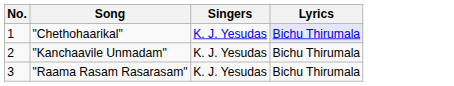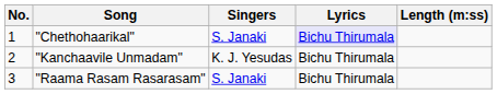 <table class="wikitable" style="font-size:95%;">
 <tr>
 <th>No.</th>
 <th>Song</th>
 <th>Singers</th>
 <th>Lyrics</th>
+<th>Length (m:ss)</th>
 </tr>
 <tr>
 <td>1</td>
 <td>"Chethohaarikal"</td>
-<td><a href='#'>K. J. Yesudas</a></td>
+<td><a href='#'>S. Janaki</a></td>
 <td style="background: lavender;"><a href='#'>Bichu Thirumala</a></td>
+<td></td>
 </tr>
 <tr>
 <td>2</td>
 <td>"Kanchaavile Unmadam"</td>
 <td>K. J. Yesudas</td>
 <td>Bichu Thirumala</td>
+<td></td>
 </tr>
 <tr>
 <td>3</td>
 <td>"Raama Rasam Rasarasam"</td>
-<td>K. J. Yesudas</td>
+<td><a href='#'>S. Janaki</a></td>
 <td>Bichu Thirumala</td>
+<td></td>
 </tr>
 </table>
